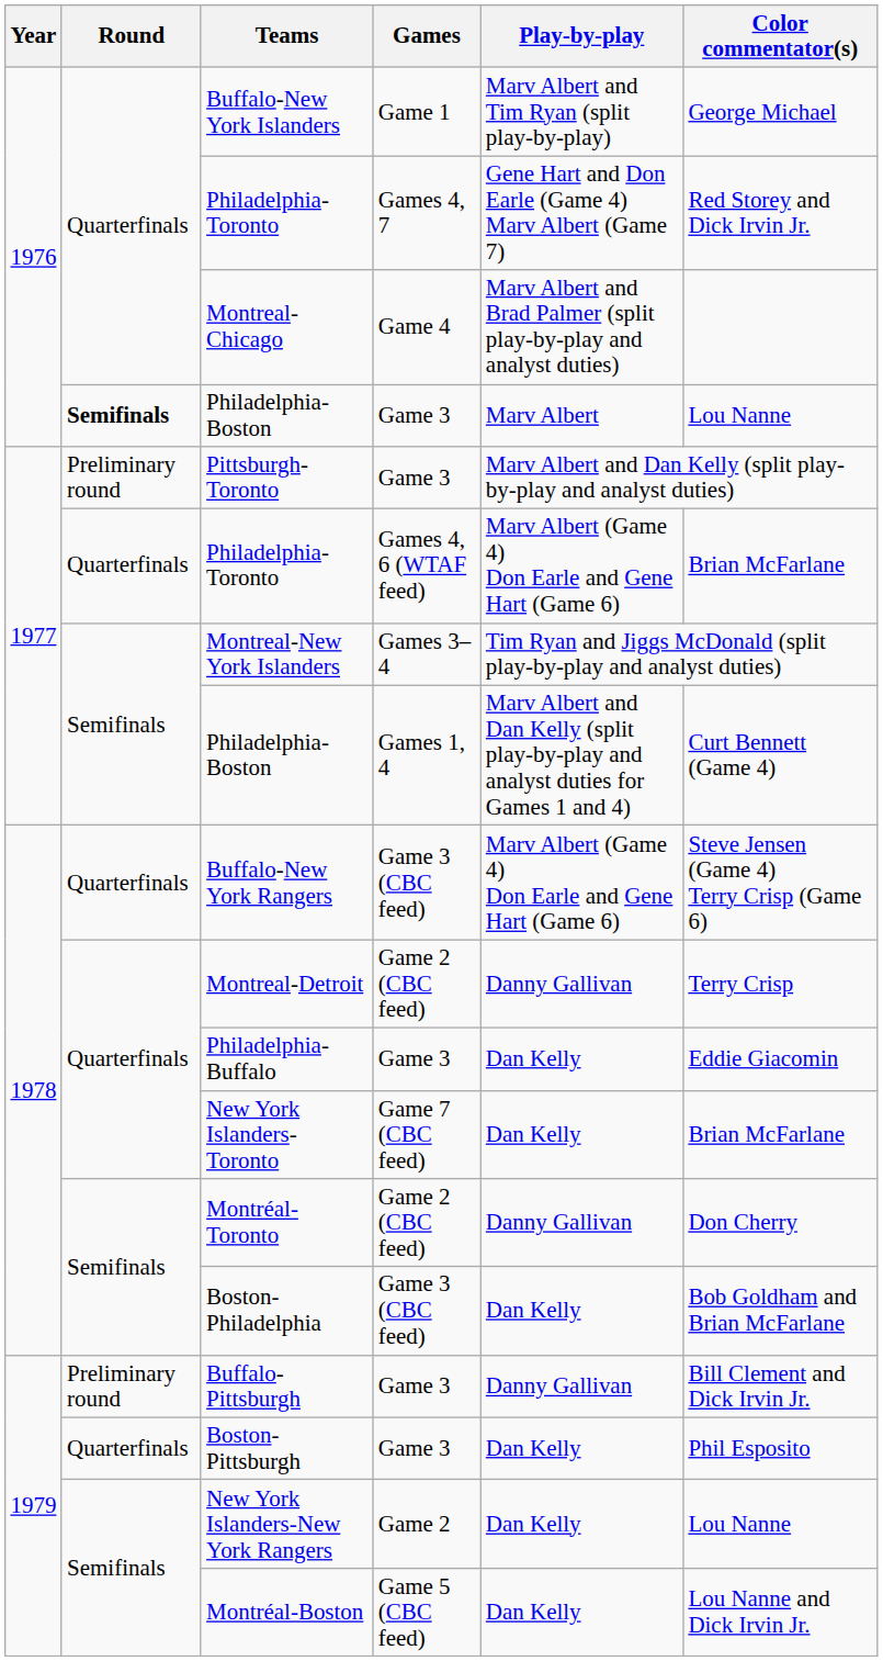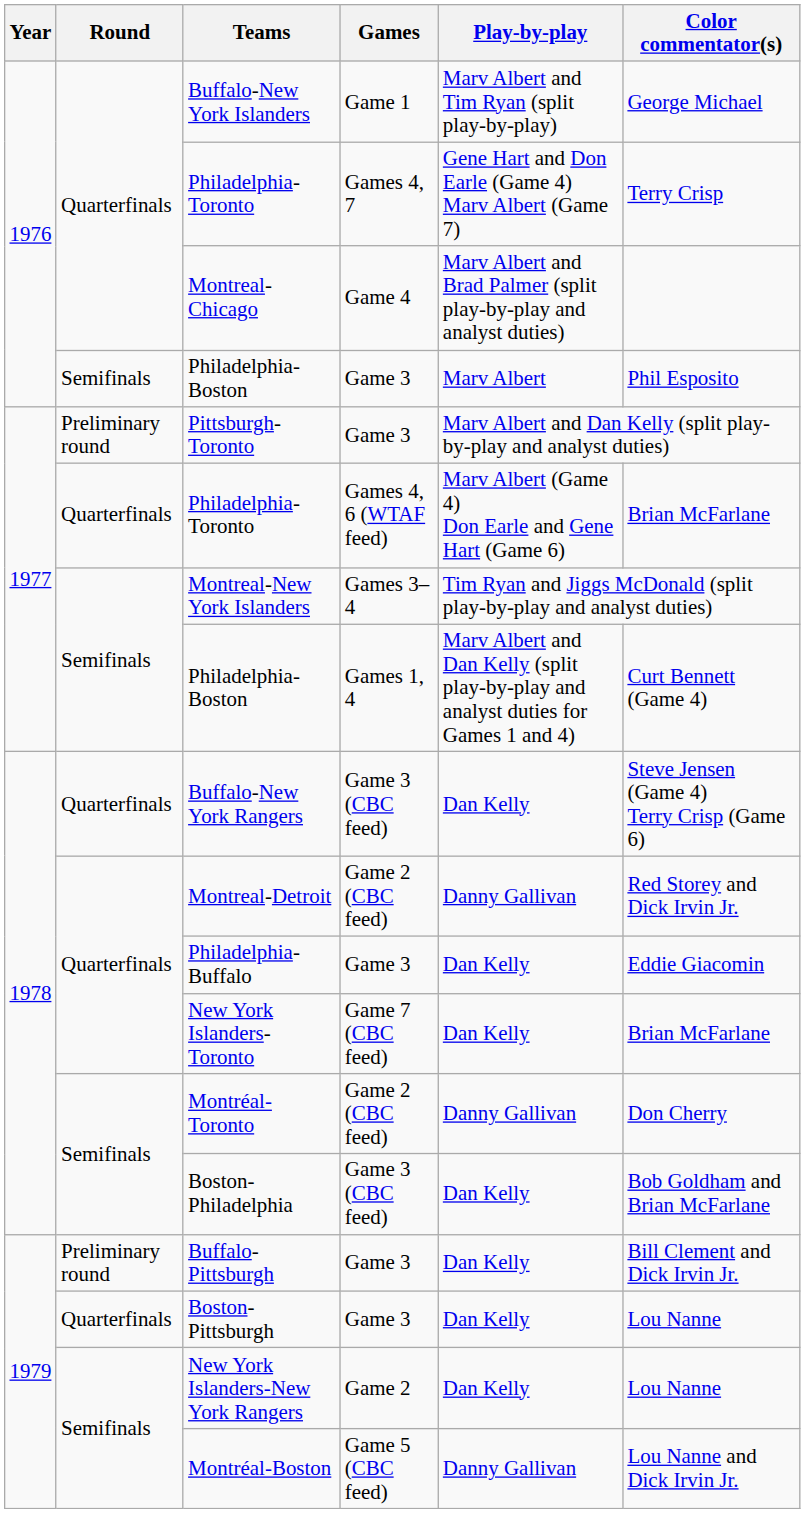 <table class="wikitable">
 <tr>
 <th>Year</th>
 <th>Round</th>
 <th>Teams</th>
 <th>Games</th>
 <th><a href='#'>Play-by-play</a></th>
 <th><a href='#'>Color commentator</a>(s)</th>
 </tr>
 <tr>
 <td rowspan="4"><a href='#'>1976</a></td>
 <td rowspan="3">Quarterfinals</td>
 <td><a href='#'>Buffalo</a>-<a href='#'>New York Islanders</a></td>
 <td>Game 1</td>
 <td><a href='#'>Marv Albert</a> and <a href='#'>Tim Ryan</a> (split play-by-play)</td>
 <td><a href='#'>George Michael</a></td>
 </tr>
 <tr>
 <td><a href='#'>Philadelphia</a>-<a href='#'>Toronto</a></td>
 <td>Games 4, 7</td>
 <td><a href='#'>Gene Hart</a> and <a href='#'>Don Earle</a> (Game 4)<br><a href='#'>Marv Albert</a> (Game 7)</td>
-<td><a href='#'>Red Storey</a> and <a href='#'>Dick Irvin Jr.</a></td>
+<td><a href='#'>Terry Crisp</a></td>
 </tr>
 <tr>
 <td><a href='#'>Montreal</a>-<a href='#'>Chicago</a></td>
 <td>Game 4</td>
 <td><a href='#'>Marv Albert</a> and <a href='#'>Brad Palmer</a> (split play-by-play and analyst duties)</td>
 </tr>
 <tr>
-<td><strong>Semifinals</strong></td>
+<td>Semifinals</td>
 <td>Philadelphia-Boston</td>
 <td>Game 3</td>
 <td><a href='#'>Marv Albert</a></td>
-<td><a href='#'>Lou Nanne</a></td>
+<td><a href='#'>Phil Esposito</a></td>
 </tr>
 <tr>
 <td rowspan="4"><a href='#'>1977</a></td>
 <td>Preliminary round</td>
 <td><a href='#'>Pittsburgh</a>-<a href='#'>Toronto</a></td>
 <td>Game 3</td>
 <td colspan="2"><a href='#'>Marv Albert</a> and <a href='#'>Dan Kelly</a> (split play-by-play and analyst duties)</td>
 </tr>
 <tr>
 <td>Quarterfinals</td>
 <td><a href='#'>Philadelphia</a>-Toronto</td>
 <td>Games 4, 6 (<a href='#'>WTAF</a> feed)</td>
 <td><a href='#'>Marv Albert</a> (Game 4)<br><a href='#'>Don Earle</a> and <a href='#'>Gene Hart</a> (Game 6)</td>
 <td><a href='#'>Brian McFarlane</a></td>
 </tr>
 <tr>
 <td rowspan="2">Semifinals</td>
 <td><a href='#'>Montreal</a>-<a href='#'>New York Islanders</a></td>
 <td>Games 3–4</td>
 <td colspan="2"><a href='#'>Tim Ryan</a> and <a href='#'>Jiggs McDonald</a> (split play-by-play and analyst duties)</td>
 </tr>
 <tr>
 <td>Philadelphia-Boston</td>
 <td>Games 1, 4</td>
 <td><a href='#'>Marv Albert</a> and <a href='#'>Dan Kelly</a> (split play-by-play and analyst duties for Games 1 and 4)</td>
 <td><a href='#'>Curt Bennett</a> (Game 4)</td>
 </tr>
 <tr>
 <td rowspan="6"><a href='#'>1978</a></td>
 <td>Quarterfinals</td>
 <td><a href='#'>Buffalo</a>-<a href='#'>New York Rangers</a></td>
 <td>Game 3 (<a href='#'>CBC</a> feed)</td>
-<td><a href='#'>Marv Albert</a> (Game 4)<br><a href='#'>Don Earle</a> and <a href='#'>Gene Hart</a> (Game 6)</td>
+<td><a href='#'>Dan Kelly</a></td>
 <td><a href='#'>Steve Jensen</a> (Game 4)<br><a href='#'>Terry Crisp</a> (Game 6)</td>
 </tr>
 <tr>
 <td rowspan="3">Quarterfinals</td>
 <td><a href='#'>Montreal</a>-<a href='#'>Detroit</a></td>
 <td>Game 2 (<a href='#'>CBC</a> feed)</td>
 <td><a href='#'>Danny Gallivan</a></td>
-<td><a href='#'>Terry Crisp</a></td>
+<td><a href='#'>Red Storey</a> and <a href='#'>Dick Irvin Jr.</a></td>
 </tr>
 <tr>
 <td><a href='#'>Philadelphia</a>-Buffalo</td>
 <td>Game 3</td>
 <td><a href='#'>Dan Kelly</a></td>
 <td><a href='#'>Eddie Giacomin</a></td>
 </tr>
 <tr>
 <td><a href='#'>New York Islanders</a>-<a href='#'>Toronto</a></td>
 <td>Game 7 (<a href='#'>CBC</a> feed)</td>
 <td><a href='#'>Dan Kelly</a></td>
 <td><a href='#'>Brian McFarlane</a></td>
 </tr>
 <tr>
 <td rowspan="2">Semifinals</td>
 <td><a href='#'>Montréal-Toronto</a></td>
 <td>Game 2 (<a href='#'>CBC</a> feed)</td>
 <td><a href='#'>Danny Gallivan</a></td>
 <td><a href='#'>Don Cherry</a></td>
 </tr>
 <tr>
 <td>Boston-Philadelphia</td>
 <td>Game 3 (<a href='#'>CBC</a> feed)</td>
 <td><a href='#'>Dan Kelly</a></td>
 <td><a href='#'>Bob Goldham</a> and <a href='#'>Brian McFarlane</a></td>
 </tr>
 <tr>
 <td rowspan="4"><a href='#'>1979</a></td>
 <td>Preliminary round</td>
 <td><a href='#'>Buffalo</a>-<a href='#'>Pittsburgh</a></td>
 <td>Game 3</td>
-<td><a href='#'>Danny Gallivan</a></td>
+<td><a href='#'>Dan Kelly</a></td>
 <td><a href='#'>Bill Clement</a> and <a href='#'>Dick Irvin Jr.</a></td>
 </tr>
 <tr>
 <td>Quarterfinals</td>
 <td><a href='#'>Boston</a>-Pittsburgh</td>
 <td>Game 3</td>
 <td><a href='#'>Dan Kelly</a></td>
-<td><a href='#'>Phil Esposito</a></td>
+<td><a href='#'>Lou Nanne</a></td>
 </tr>
 <tr>
 <td rowspan="2">Semifinals</td>
 <td><a href='#'>New York Islanders-New York Rangers</a></td>
 <td>Game 2</td>
 <td><a href='#'>Dan Kelly</a></td>
 <td><a href='#'>Lou Nanne</a></td>
 </tr>
 <tr>
 <td><a href='#'>Montréal-Boston</a></td>
 <td>Game 5 (<a href='#'>CBC</a> feed)</td>
-<td><a href='#'>Dan Kelly</a></td>
+<td><a href='#'>Danny Gallivan</a></td>
 <td><a href='#'>Lou Nanne</a> and <a href='#'>Dick Irvin Jr.</a></td>
 </tr>
 </table>
